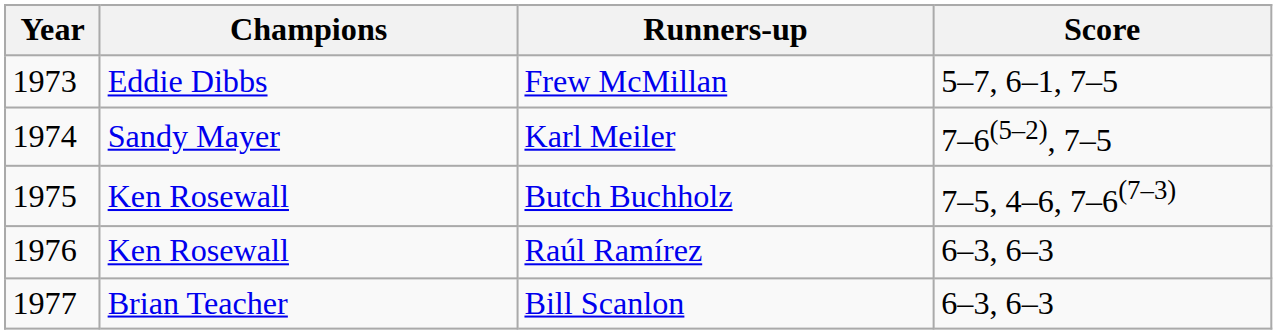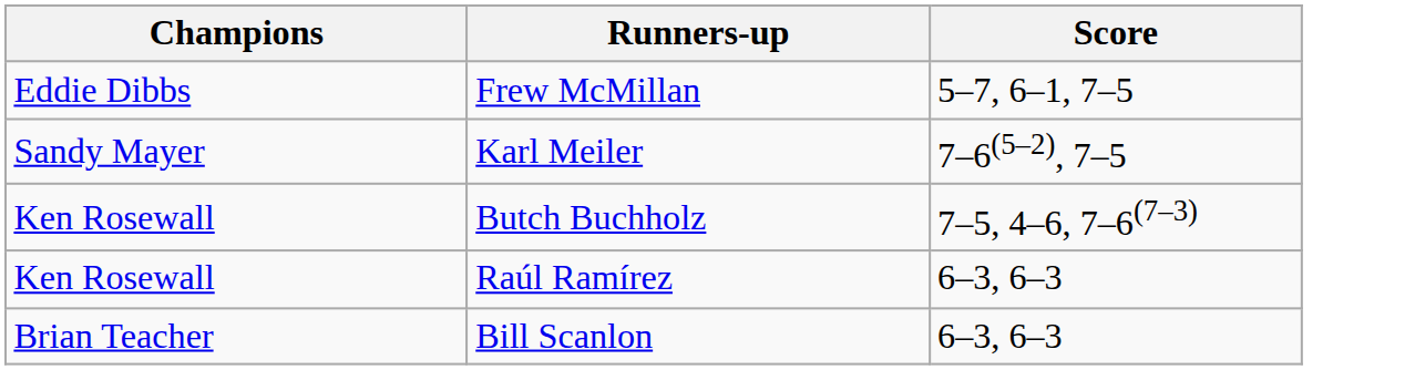 <table class="wikitable">
 <tr>
-<th style="width:40px">Year</th>
 <th style="width:200px">Champions</th>
 <th style="width:200px">Runners-up</th>
 <th style="width:160px" class="unsortable">Score</th>
 </tr>
 <tr>
-<td>1973</td>
 <td> <a href='#'>Eddie Dibbs</a></td>
 <td> <a href='#'>Frew McMillan</a></td>
 <td>5–7, 6–1, 7–5</td>
 </tr>
 <tr>
-<td>1974</td>
 <td> <a href='#'>Sandy Mayer</a></td>
 <td> <a href='#'>Karl Meiler</a></td>
 <td>7–6<sup>(5–2)</sup>, 7–5</td>
 </tr>
 <tr>
-<td>1975</td>
 <td> <a href='#'>Ken Rosewall</a></td>
 <td> <a href='#'>Butch Buchholz</a></td>
 <td>7–5, 4–6, 7–6<sup>(7–3)</sup></td>
 </tr>
 <tr>
-<td>1976</td>
 <td> <a href='#'>Ken Rosewall</a></td>
 <td> <a href='#'>Raúl Ramírez</a></td>
 <td>6–3, 6–3</td>
 </tr>
 <tr>
-<td>1977</td>
 <td> <a href='#'>Brian Teacher</a></td>
 <td> <a href='#'>Bill Scanlon</a></td>
 <td>6–3, 6–3</td>
 </tr>
 </table>
